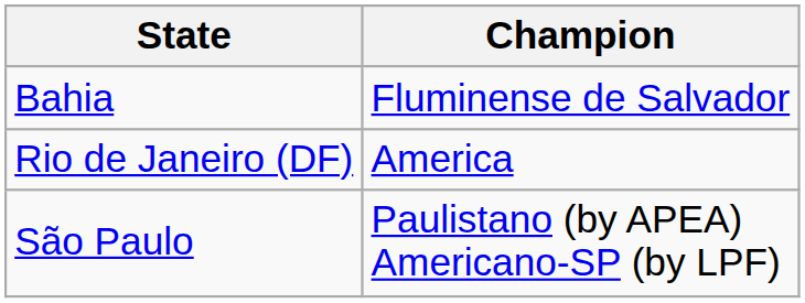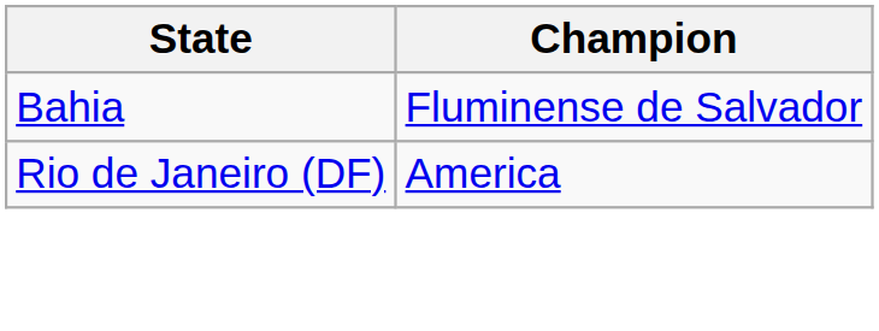 <table class="wikitable">
 <tr>
 <th>State</th>
 <th>Champion</th>
 </tr>
 <tr>
 <td><a href='#'>Bahia</a></td>
 <td><a href='#'>Fluminense de Salvador</a></td>
 </tr>
 <tr>
 <td><a href='#'>Rio de Janeiro (DF)</a></td>
 <td><a href='#'>America</a></td>
 </tr>
-<tr>
-<td><a href='#'>São Paulo</a></td>
-<td><a href='#'>Paulistano</a> (by APEA)<br><a href='#'>Americano-SP</a> (by LPF)</td>
-</tr>
 </table>
